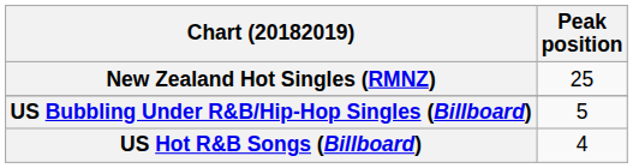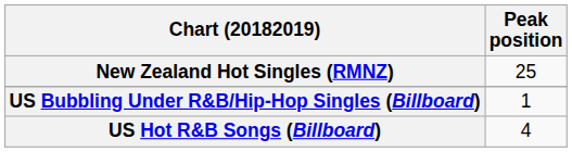 <table class="wikitable sortable plainrowheaders" style="text-align:center">
 <tr>
 <th scope="col">Chart (20182019)</th>
 <th scope="col">Peak<br> position</th>
 </tr>
 <tr>
 <th scope="row">New Zealand Hot Singles (<a href='#'>RMNZ</a>)</th>
 <td>25</td>
 </tr>
 <tr>
 </tr>
 <tr>
 <th scope="row">US <a href='#'>Bubbling Under R&B/Hip-Hop Singles</a> (<em><a href='#'>Billboard</a></em>)</th>
-<td style="text-align:center;">5</td>
+<td style="text-align:center;">1</td>
 </tr>
 <tr>
 <th scope="row">US <a href='#'>Hot R&B Songs</a> (<em><a href='#'>Billboard</a></em>)</th>
 <td>4</td>
 </tr>
 </table>
